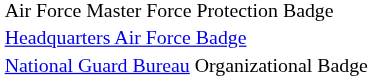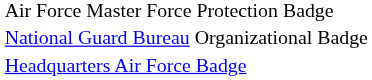 <table>
 <tr>
 <td></td>
 <td>Air Force Master Force Protection Badge</td>
 </tr>
 <tr>
 <td></td>
-<td><a href='#'>Headquarters Air Force Badge</a></td>
+<td><a href='#'>National Guard Bureau</a> Organizational Badge</td>
 </tr>
 <tr>
 <td></td>
-<td><a href='#'>National Guard Bureau</a> Organizational Badge</td>
+<td><a href='#'>Headquarters Air Force Badge</a></td>
 </tr>
 </table>
